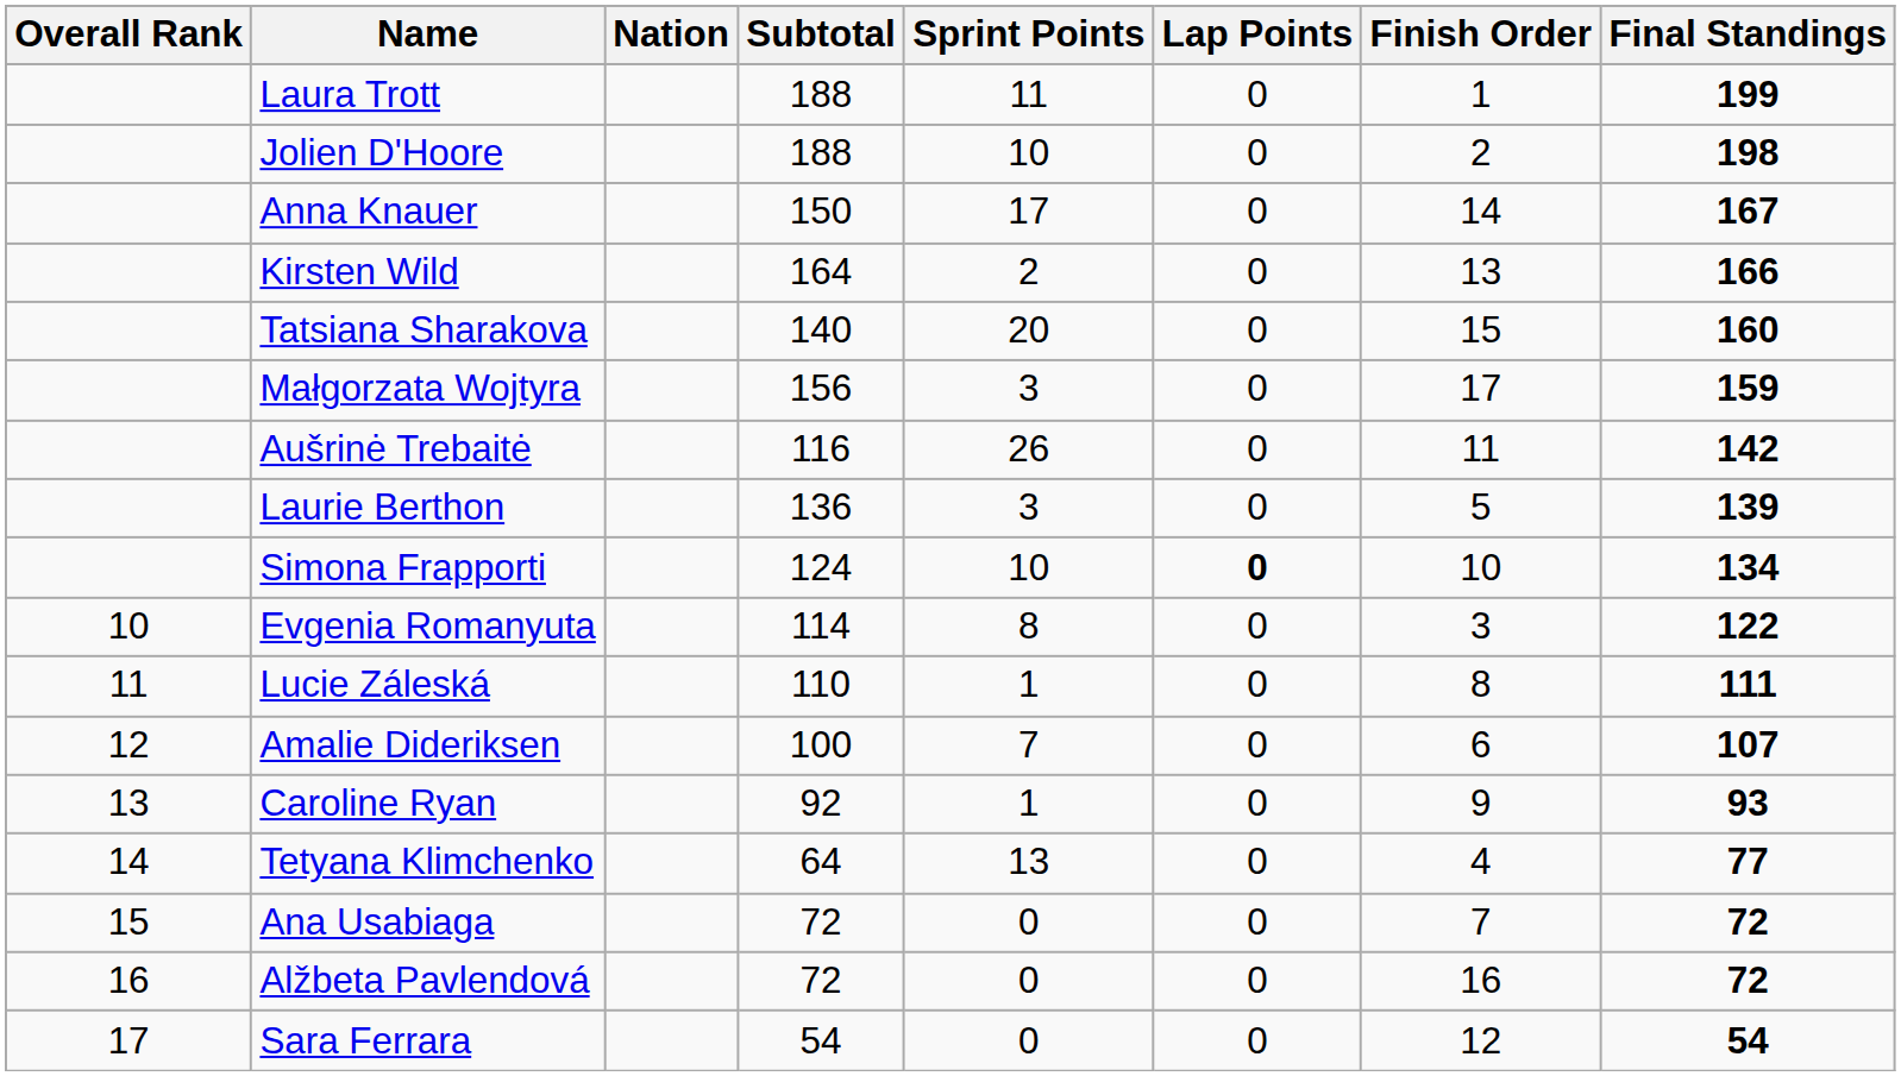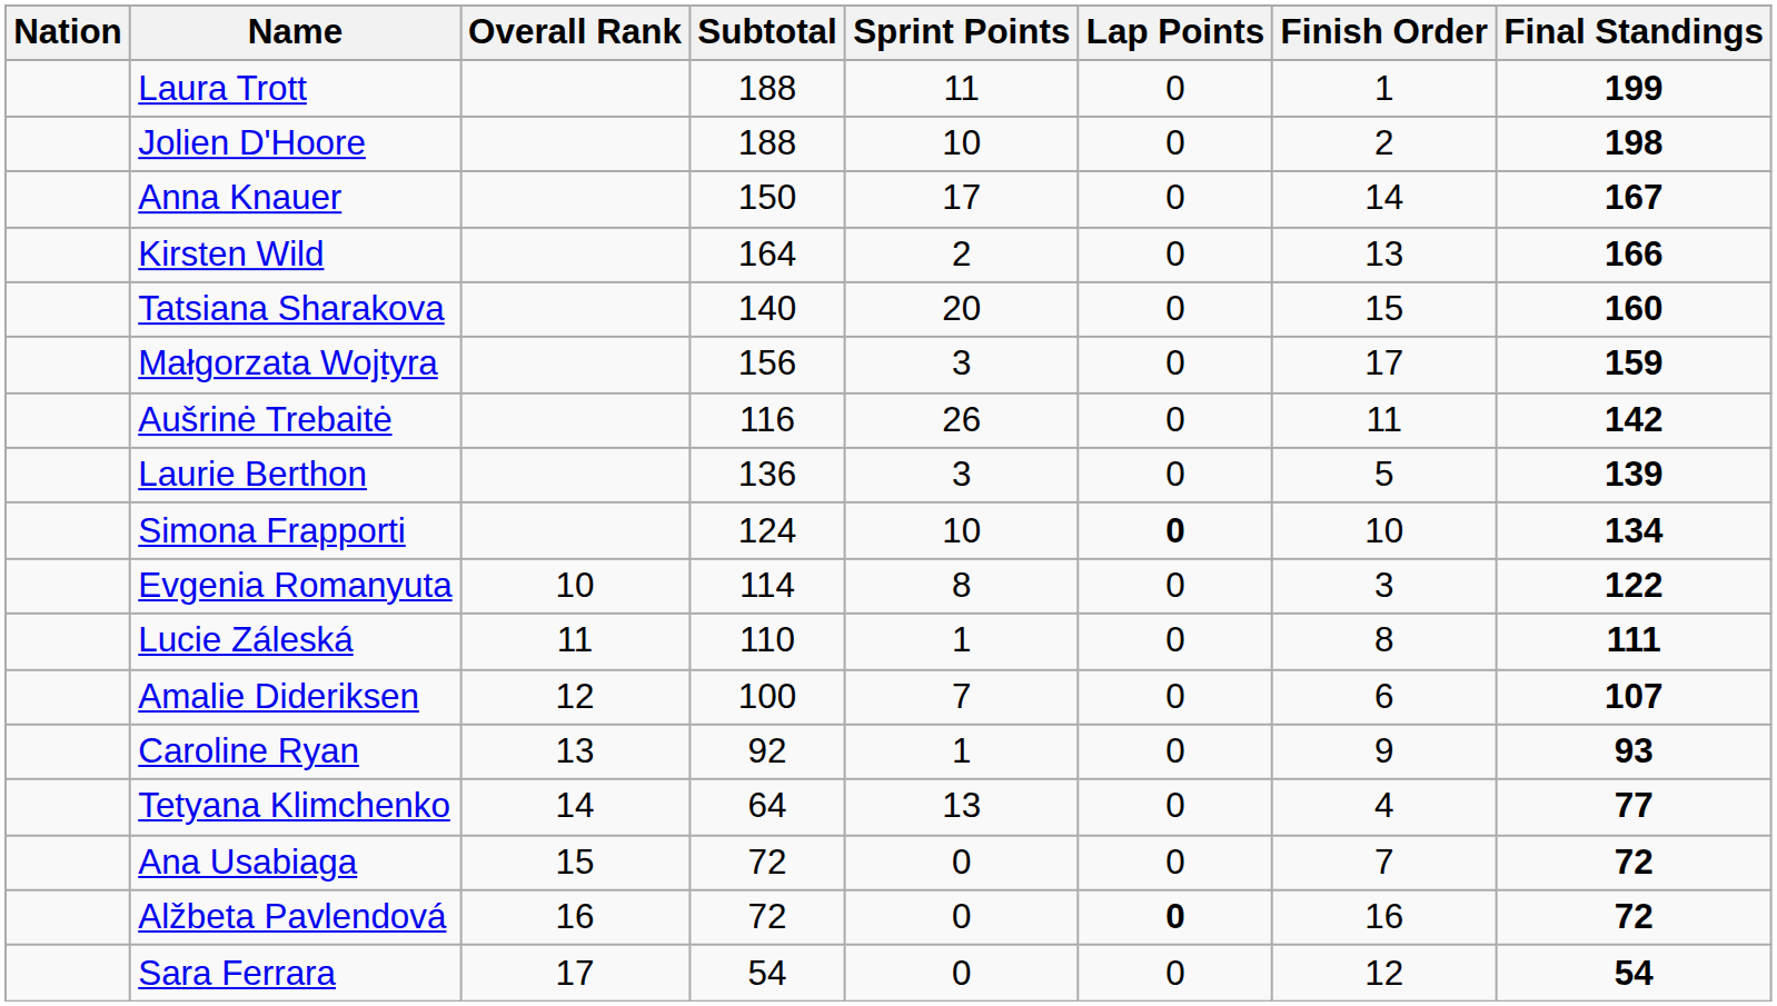 <table class="wikitable sortable" style="text-align:center">
 <tr>
+<th>Nation</th>
+<th>Name</th>
 <th>Overall Rank</th>
-<th>Name</th>
-<th>Nation</th>
 <th>Subtotal</th>
 <th>Sprint Points</th>
 <th>Lap Points</th>
 <th>Finish Order</th>
 <th>Final Standings</th>
 </tr>
 <tr>
+<td align=left></td>
+<td align=left><a href='#'>Laura Trott</a></td>
 <td></td>
-<td align=left><a href='#'>Laura Trott</a></td>
-<td align=left></td>
 <td>188</td>
 <td>11</td>
 <td>0</td>
 <td>1</td>
 <td><strong>199</strong></td>
 </tr>
 <tr>
+<td align=left></td>
+<td align=left><a href='#'>Jolien D'Hoore</a></td>
 <td></td>
-<td align=left><a href='#'>Jolien D'Hoore</a></td>
-<td align=left></td>
 <td>188</td>
 <td>10</td>
 <td>0</td>
 <td>2</td>
 <td><strong>198</strong></td>
 </tr>
 <tr>
+<td align=left></td>
+<td align=left><a href='#'>Anna Knauer</a></td>
 <td></td>
-<td align=left><a href='#'>Anna Knauer</a></td>
-<td align=left></td>
 <td>150</td>
 <td>17</td>
 <td>0</td>
 <td>14</td>
 <td><strong>167</strong></td>
 </tr>
 <tr>
+<td align=left></td>
+<td align=left><a href='#'>Kirsten Wild</a></td>
 <td></td>
-<td align=left><a href='#'>Kirsten Wild</a></td>
-<td align=left></td>
 <td>164</td>
 <td>2</td>
 <td>0</td>
 <td>13</td>
 <td><strong>166</strong></td>
 </tr>
 <tr>
+<td align=left></td>
+<td align=left><a href='#'>Tatsiana Sharakova</a></td>
 <td></td>
-<td align=left><a href='#'>Tatsiana Sharakova</a></td>
-<td align=left></td>
 <td>140</td>
 <td>20</td>
 <td>0</td>
 <td>15</td>
 <td><strong>160</strong></td>
 </tr>
 <tr>
+<td align=left></td>
+<td align=left><a href='#'>Małgorzata Wojtyra</a></td>
 <td></td>
-<td align=left><a href='#'>Małgorzata Wojtyra</a></td>
-<td align=left></td>
 <td>156</td>
 <td>3</td>
 <td>0</td>
 <td>17</td>
 <td><strong>159</strong></td>
 </tr>
 <tr>
+<td align=left></td>
+<td align=left><a href='#'>Aušrinė Trebaitė</a></td>
 <td></td>
-<td align=left><a href='#'>Aušrinė Trebaitė</a></td>
-<td align=left></td>
 <td>116</td>
 <td>26</td>
 <td>0</td>
 <td>11</td>
 <td><strong>142</strong></td>
 </tr>
 <tr>
+<td align=left></td>
+<td align=left><a href='#'>Laurie Berthon</a></td>
 <td></td>
-<td align=left><a href='#'>Laurie Berthon</a></td>
-<td align=left></td>
 <td>136</td>
 <td>3</td>
 <td>0</td>
 <td>5</td>
 <td><strong>139</strong></td>
 </tr>
 <tr>
+<td align=left></td>
+<td align=left><a href='#'>Simona Frapporti</a></td>
 <td></td>
-<td align=left><a href='#'>Simona Frapporti</a></td>
-<td align=left></td>
 <td>124</td>
 <td>10</td>
 <td><strong>0</strong></td>
 <td>10</td>
 <td><strong>134</strong></td>
 </tr>
 <tr>
+<td align=left></td>
+<td align=left><a href='#'>Evgenia Romanyuta</a></td>
 <td>10</td>
-<td align=left><a href='#'>Evgenia Romanyuta</a></td>
-<td align=left></td>
 <td>114</td>
 <td>8</td>
 <td>0</td>
 <td>3</td>
 <td><strong>122</strong></td>
 </tr>
 <tr>
+<td align=left></td>
+<td align=left><a href='#'>Lucie Záleská</a></td>
 <td>11</td>
-<td align=left><a href='#'>Lucie Záleská</a></td>
-<td align=left></td>
 <td>110</td>
 <td>1</td>
 <td>0</td>
 <td>8</td>
 <td><strong>111</strong></td>
 </tr>
 <tr>
+<td align=left></td>
+<td align=left><a href='#'>Amalie Dideriksen</a></td>
 <td>12</td>
-<td align=left><a href='#'>Amalie Dideriksen</a></td>
-<td align=left></td>
 <td>100</td>
 <td>7</td>
 <td>0</td>
 <td>6</td>
 <td><strong>107</strong></td>
 </tr>
 <tr>
+<td align=left></td>
+<td align=left><a href='#'>Caroline Ryan</a></td>
 <td>13</td>
-<td align=left><a href='#'>Caroline Ryan</a></td>
-<td align=left></td>
 <td>92</td>
 <td>1</td>
 <td>0</td>
 <td>9</td>
 <td><strong>93</strong></td>
 </tr>
 <tr>
+<td align=left></td>
+<td align=left><a href='#'>Tetyana Klimchenko</a></td>
 <td>14</td>
-<td align=left><a href='#'>Tetyana Klimchenko</a></td>
-<td align=left></td>
 <td>64</td>
 <td>13</td>
 <td>0</td>
 <td>4</td>
 <td><strong>77</strong></td>
 </tr>
 <tr>
+<td align=left></td>
+<td align=left><a href='#'>Ana Usabiaga</a></td>
 <td>15</td>
-<td align=left><a href='#'>Ana Usabiaga</a></td>
-<td align=left></td>
 <td>72</td>
 <td>0</td>
 <td>0</td>
 <td>7</td>
 <td><strong>72</strong></td>
 </tr>
 <tr>
+<td align=left></td>
+<td align=left><a href='#'>Alžbeta Pavlendová</a></td>
 <td>16</td>
-<td align=left><a href='#'>Alžbeta Pavlendová</a></td>
-<td align=left></td>
 <td>72</td>
 <td>0</td>
-<td>0</td>
+<td><strong>0</strong></td>
 <td>16</td>
 <td><strong>72</strong></td>
 </tr>
 <tr>
+<td align=left></td>
+<td align=left><a href='#'>Sara Ferrara</a></td>
 <td>17</td>
-<td align=left><a href='#'>Sara Ferrara</a></td>
-<td align=left></td>
 <td>54</td>
 <td>0</td>
 <td>0</td>
 <td>12</td>
 <td><strong>54</strong></td>
 </tr>
 </table>
